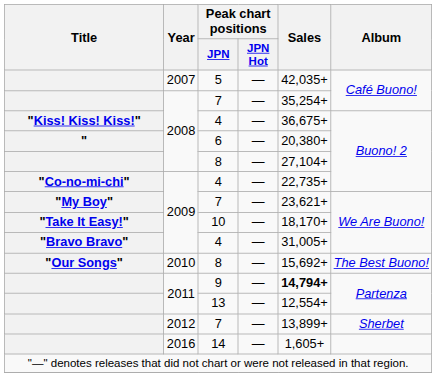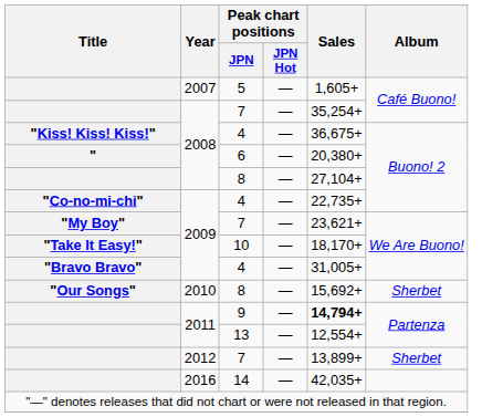 <table class="wikitable plainrowheaders" style="text-align:center;">
 <tr>
 <th scope="col" rowspan="2" style="width:12em;">Title</th>
 <th scope="col" rowspan="2">Year</th>
 <th scope="col" colspan="2">Peak chart positions</th>
 <th scope="col" rowspan="2">Sales</th>
 <th scope="col" rowspan="2">Album</th>
 </tr>
 <tr>
 <th scope="col" style="width:3em;font-size:90%;"><a href='#'>JPN</a></th>
 <th scope="col" style="width:3em;font-size:90%;"><a href='#'>JPN<br>Hot</a></th>
 </tr>
 <tr>
 <th scope="row"></th>
 <td>2007</td>
 <td>5</td>
 <td>—</td>
-<td>42,035+</td>
+<td>1,605+</td>
 <td rowspan="2"><em><a href='#'>Café Buono!</a></em></td>
 </tr>
 <tr>
 <th scope="row"></th>
 <td rowspan="4">2008</td>
 <td>7</td>
 <td>—</td>
 <td>35,254+</td>
 </tr>
 <tr>
 <th scope="row">"<a href='#'>Kiss! Kiss! Kiss!</a>"</th>
 <td>4</td>
 <td>—</td>
 <td>36,675+</td>
 <td rowspan="4"><em><a href='#'>Buono! 2</a></em></td>
 </tr>
 <tr>
 <th scope="row">"</th>
 <td>6</td>
 <td>—</td>
 <td>20,380+</td>
 </tr>
 <tr>
 <th scope="row"></th>
 <td>8</td>
 <td>—</td>
 <td>27,104+</td>
 </tr>
 <tr>
 <th scope="row">"<a href='#'>Co-no-mi-chi</a>"</th>
 <td rowspan="4">2009</td>
 <td>4</td>
 <td>—</td>
 <td>22,735+</td>
 </tr>
 <tr>
 <th scope="row">"<a href='#'>My Boy</a>"</th>
 <td>7</td>
 <td>—</td>
 <td>23,621+</td>
 <td rowspan="3"><em><a href='#'>We Are Buono!</a></em></td>
 </tr>
 <tr>
 <th scope="row">"<a href='#'>Take It Easy!</a>"</th>
 <td>10</td>
 <td>—</td>
 <td>18,170+</td>
 </tr>
 <tr>
 <th scope="row">"<a href='#'>Bravo Bravo</a>"</th>
 <td>4</td>
 <td>—</td>
 <td>31,005+</td>
 </tr>
 <tr>
 <th scope="row">"<a href='#'>Our Songs</a>"</th>
 <td>2010</td>
 <td>8</td>
 <td>—</td>
 <td>15,692+</td>
-<td><em><a href='#'>The Best Buono!</a></em></td>
+<td><em><a href='#'>Sherbet</a></em></td>
 </tr>
 <tr>
 <th scope="row"></th>
 <td rowspan="2">2011</td>
 <td>9</td>
 <td>—</td>
 <td><strong>14,794+</strong></td>
 <td rowspan="2"><em><a href='#'>Partenza</a></em></td>
 </tr>
 <tr>
 <th scope="row"></th>
 <td>13</td>
 <td>—</td>
 <td>12,554+</td>
 </tr>
 <tr>
 <th scope="row"></th>
 <td>2012</td>
 <td>7</td>
 <td>—</td>
 <td>13,899+</td>
 <td><em><a href='#'>Sherbet</a></em></td>
 </tr>
 <tr>
 <th scope="row"></th>
 <td>2016</td>
 <td>14</td>
 <td>—</td>
-<td>1,605+</td>
+<td>42,035+</td>
 <td></td>
 </tr>
 <tr>
 <td colspan="6" style="font-size:90%;">"—" denotes releases that did not chart or were not released in that region.</td>
 </tr>
 <tr>
 </tr>
 </table>
